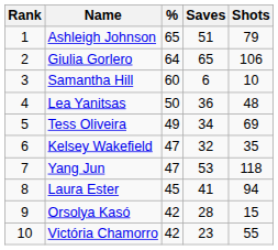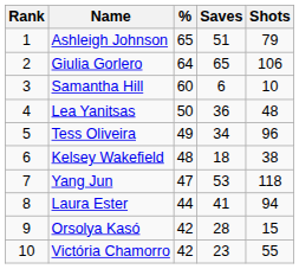 <table class="wikitable sortable" style="text-align: center;">
 <tr>
 <th>Rank</th>
 <th>Name</th>
 <th>%</th>
 <th>Saves</th>
 <th>Shots</th>
 </tr>
 <tr>
 <td>1</td>
 <td align="left"> <a href='#'>Ashleigh Johnson</a></td>
 <td>65</td>
 <td>51</td>
 <td>79</td>
 </tr>
 <tr>
 <td>2</td>
 <td align="left"> <a href='#'>Giulia Gorlero</a></td>
 <td>64</td>
 <td>65</td>
 <td>106</td>
 </tr>
 <tr>
 <td>3</td>
 <td align="left"> <a href='#'>Samantha Hill</a></td>
 <td>60</td>
 <td>6</td>
 <td>10</td>
 </tr>
 <tr>
 <td>4</td>
 <td align="left"> <a href='#'>Lea Yanitsas</a></td>
 <td>50</td>
 <td>36</td>
 <td>48</td>
 </tr>
 <tr>
 <td>5</td>
 <td align="left"> <a href='#'>Tess Oliveira</a></td>
 <td>49</td>
 <td>34</td>
-<td>69</td>
+<td>96</td>
 </tr>
 <tr>
 <td>6</td>
 <td align="left"> <a href='#'>Kelsey Wakefield</a></td>
-<td>47</td>
-<td>32</td>
-<td>35</td>
+<td>48</td>
+<td>18</td>
+<td>38</td>
 </tr>
 <tr>
 <td>7</td>
 <td align="left"> <a href='#'>Yang Jun</a></td>
 <td>47</td>
 <td>53</td>
 <td>118</td>
 </tr>
 <tr>
 <td>8</td>
 <td align="left"> <a href='#'>Laura Ester</a></td>
-<td>45</td>
+<td>44</td>
 <td>41</td>
 <td>94</td>
 </tr>
 <tr>
 <td>9</td>
 <td align="left"> <a href='#'>Orsolya Kasó</a></td>
 <td>42</td>
 <td>28</td>
 <td>15</td>
 </tr>
 <tr>
 <td>10</td>
 <td align="left"> <a href='#'>Victória Chamorro</a></td>
 <td>42</td>
 <td>23</td>
 <td>55</td>
 </tr>
 </table>
